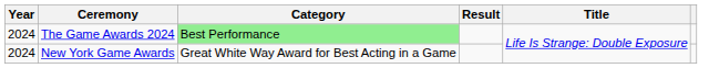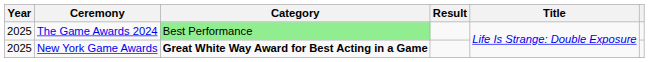 <table class="wikitable plainrowheaders sortable" width="auto">
 <tr>
 <th scope="col">Year</th>
 <th scope="col">Ceremony</th>
 <th scope="col">Category</th>
 <th scope="col">Result</th>
 <th scope="col">Title</th>
 <th scope="col" class="unsortable"></th>
 </tr>
 <tr>
-<td style="text-align:center;">2024</td>
+<td style="text-align:center;">2025</td>
 <td><a href='#'>The Game Awards 2024</a></td>
 <td style="background: lightgreen;">Best Performance</td>
 <td></td>
 <td rowspan="2"><em><a href='#'>Life Is Strange: Double Exposure</a></em></td>
 <td style="text-align:center;"></td>
 </tr>
 <tr>
-<td style="text-align:center;">2024</td>
+<td style="text-align:center;">2025</td>
 <td><a href='#'>New York Game Awards</a></td>
-<td>Great White Way Award for Best Acting in a Game</td>
+<td><strong>Great White Way Award for Best Acting in a Game</strong></td>
 <td></td>
 <td style="text-align:center;"></td>
 </tr>
 </table>
